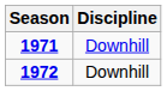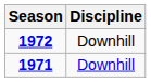 <table class=wikitable style="text-align:center">
 <tr>
 <th>Season</th>
 <th>Discipline</th>
 </tr>
 <tr>
+<td><strong><a href='#'>1972</a></strong></td>
+<td>Downhill</td>
+</tr>
+<tr>
 <td><strong><a href='#'>1971</a></strong></td>
 <td><a href='#'>Downhill</a></td>
 </tr>
-<tr>
-<td><strong><a href='#'>1972</a></strong></td>
-<td>Downhill</td>
-</tr>
 </table>
